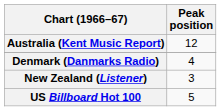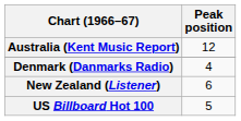 <table class="wikitable sortable plainrowheaders" style="text-align:center">
 <tr>
 <th>Chart (1966–67)</th>
 <th>Peak<br>position</th>
 </tr>
 <tr>
 <th scope="row">Australia (<a href='#'>Kent Music Report</a>)</th>
 <td>12</td>
 </tr>
 <tr>
 </tr>
 <tr>
 <th scope="row">Denmark (<a href='#'>Danmarks Radio</a>)</th>
 <td>4</td>
 </tr>
 <tr>
 <th scope="row">New Zealand (<em><a href='#'>Listener</a></em>)</th>
-<td>3</td>
+<td>6</td>
 </tr>
 <tr>
 <th scope="row">US <a href='#'><em>Billboard</em> Hot 100</a></th>
 <td>5</td>
 </tr>
 </table>
